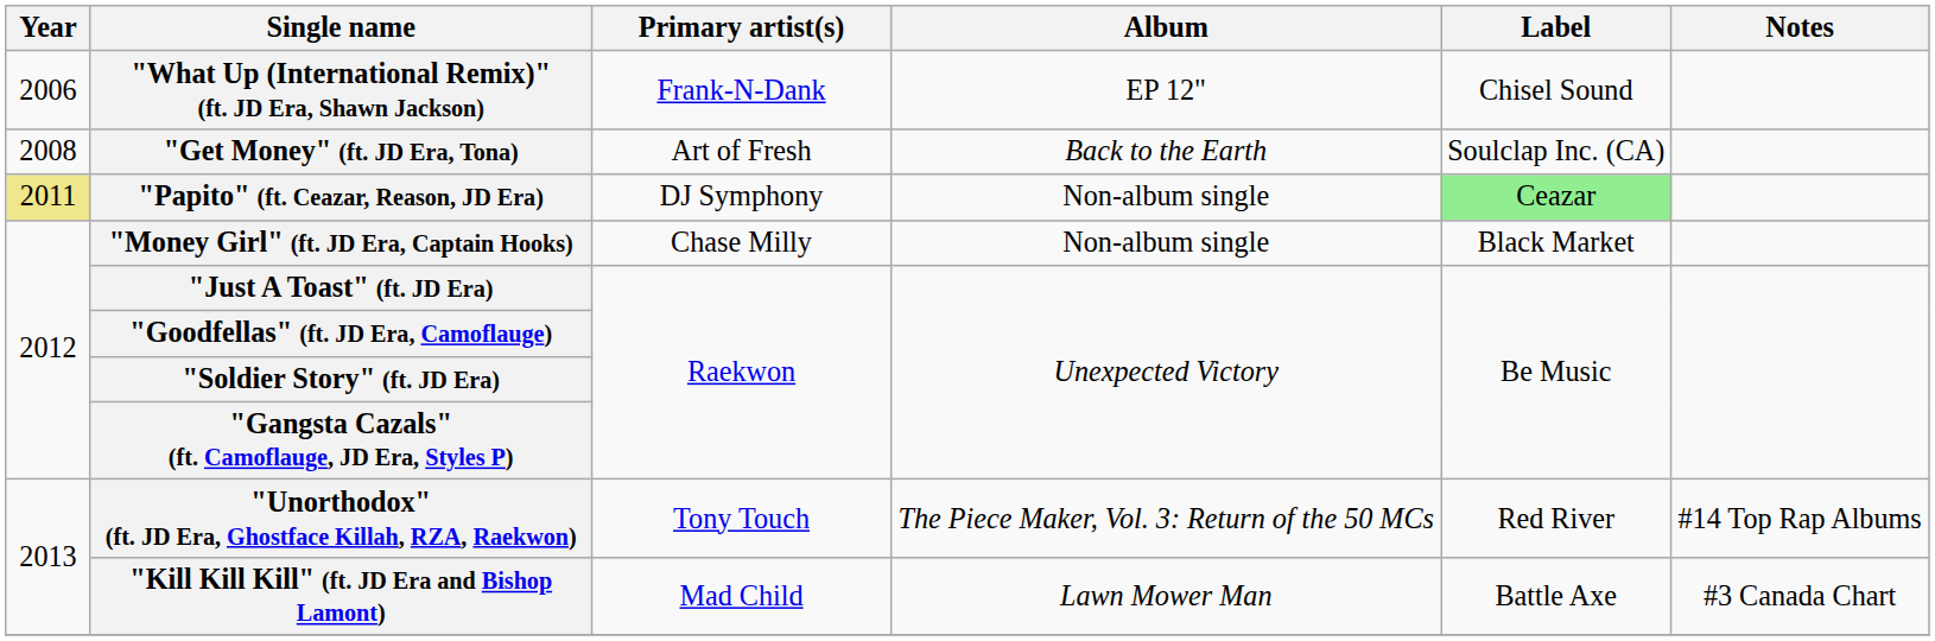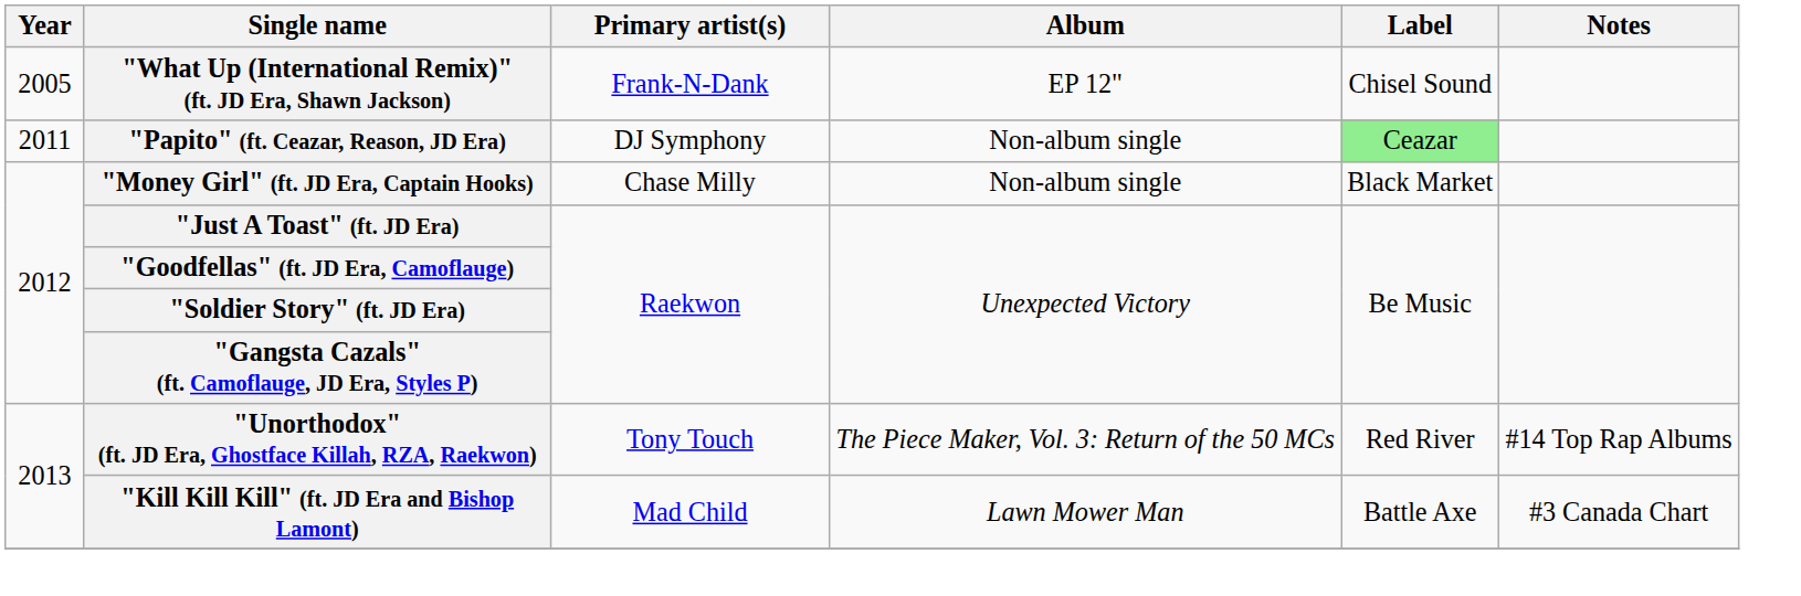 <table class="wikitable plainrowheaders" style="text-align:center;">
 <tr>
 <th scope="col" rowspan="1" style="width:2.5em;">Year</th>
 <th scope="col" rowspan="1" style="width:17em;">Single name</th>
 <th scope="col" rowspan="1" style="width:10em;">Primary artist(s)</th>
 <th scope="col" rowspan="1">Album</th>
 <th scope="col" rowspan="1">Label</th>
 <th scope="col" rowspan="1">Notes</th>
 </tr>
 <tr>
-<td rowspan="1">2006</td>
+<td rowspan="1">2005</td>
 <th scope="row">"What Up (International Remix)"<br><small>(ft. JD Era, Shawn Jackson)</small></th>
 <td><a href='#'>Frank-N-Dank</a></td>
 <td>EP 12"</td>
 <td>Chisel Sound</td>
 <td></td>
 </tr>
 <tr>
-<td rowspan="1">2008</td>
-<th scope="row">"Get Money" <small>(ft. JD Era, Tona)</small></th>
-<td>Art of Fresh</td>
-<td><em>Back to the Earth</em></td>
-<td>Soulclap Inc. (CA)</td>
-<td></td>
-</tr>
-<tr>
-<td rowspan="1" style="background: khaki;">2011</td>
+<td rowspan="1">2011</td>
 <th scope="row">"Papito" <small>(ft. Ceazar, Reason, JD Era)</small></th>
 <td>DJ Symphony</td>
 <td>Non-album single</td>
 <td style="background: lightgreen;">Ceazar</td>
 <td></td>
 </tr>
 <tr>
 <td rowspan="5">2012</td>
 <th scope="row">"Money Girl" <small>(ft. JD Era, Captain Hooks)</small></th>
 <td>Chase Milly</td>
 <td>Non-album single</td>
 <td>Black Market</td>
 <td></td>
 </tr>
 <tr>
 <th scope="row">"Just A Toast" <small>(ft. JD Era)</small></th>
 <td rowspan="4"><a href='#'>Raekwon</a></td>
 <td rowspan="4"><em>Unexpected Victory</em></td>
 <td rowspan="4">Be Music</td>
 <td rowspan="4"></td>
 </tr>
 <tr>
 <th scope="row">"Goodfellas" <small>(ft. JD Era, <a href='#'>Camoflauge</a>)</small></th>
 </tr>
 <tr>
 <th scope="row">"Soldier Story" <small>(ft. JD Era)</small></th>
 </tr>
 <tr>
 <th scope="row">"Gangsta Cazals"<br><small>(ft. <a href='#'>Camoflauge</a>, JD Era, <a href='#'>Styles P</a>)</small></th>
 </tr>
 <tr>
 <td rowspan="2">2013</td>
 <th scope="row">"Unorthodox"<br><small>(ft. JD Era, <a href='#'>Ghostface Killah</a>, <a href='#'>RZA</a>, <a href='#'>Raekwon</a>)</small></th>
 <td><a href='#'>Tony Touch</a></td>
 <td><em>The Piece Maker, Vol. 3: Return of the 50 MCs</em></td>
 <td>Red River</td>
 <td>#14 Top Rap Albums</td>
 </tr>
 <tr>
 <th scope="row">"Kill Kill Kill" <small>(ft. JD Era and <a href='#'>Bishop Lamont</a>)</small></th>
 <td><a href='#'>Mad Child</a></td>
 <td><em>Lawn Mower Man</em></td>
 <td>Battle Axe</td>
 <td>#3 Canada Chart</td>
 </tr>
 <tr>
 </tr>
 </table>
